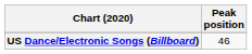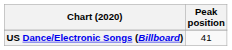 <table class="wikitable sortable plainrowheaders" style="text-align:center">
 <tr>
 <th scope="col">Chart (2020)</th>
 <th scope="col">Peak<br>position</th>
 </tr>
 <tr>
 </tr>
 <tr>
 </tr>
 <tr>
 </tr>
 <tr>
 </tr>
 <tr>
 <th scope="row">US <a href='#'>Dance/Electronic Songs</a> (<a href='#'><em>Billboard</em></a>)</th>
-<td>46</td>
+<td>41</td>
 </tr>
 </table>
